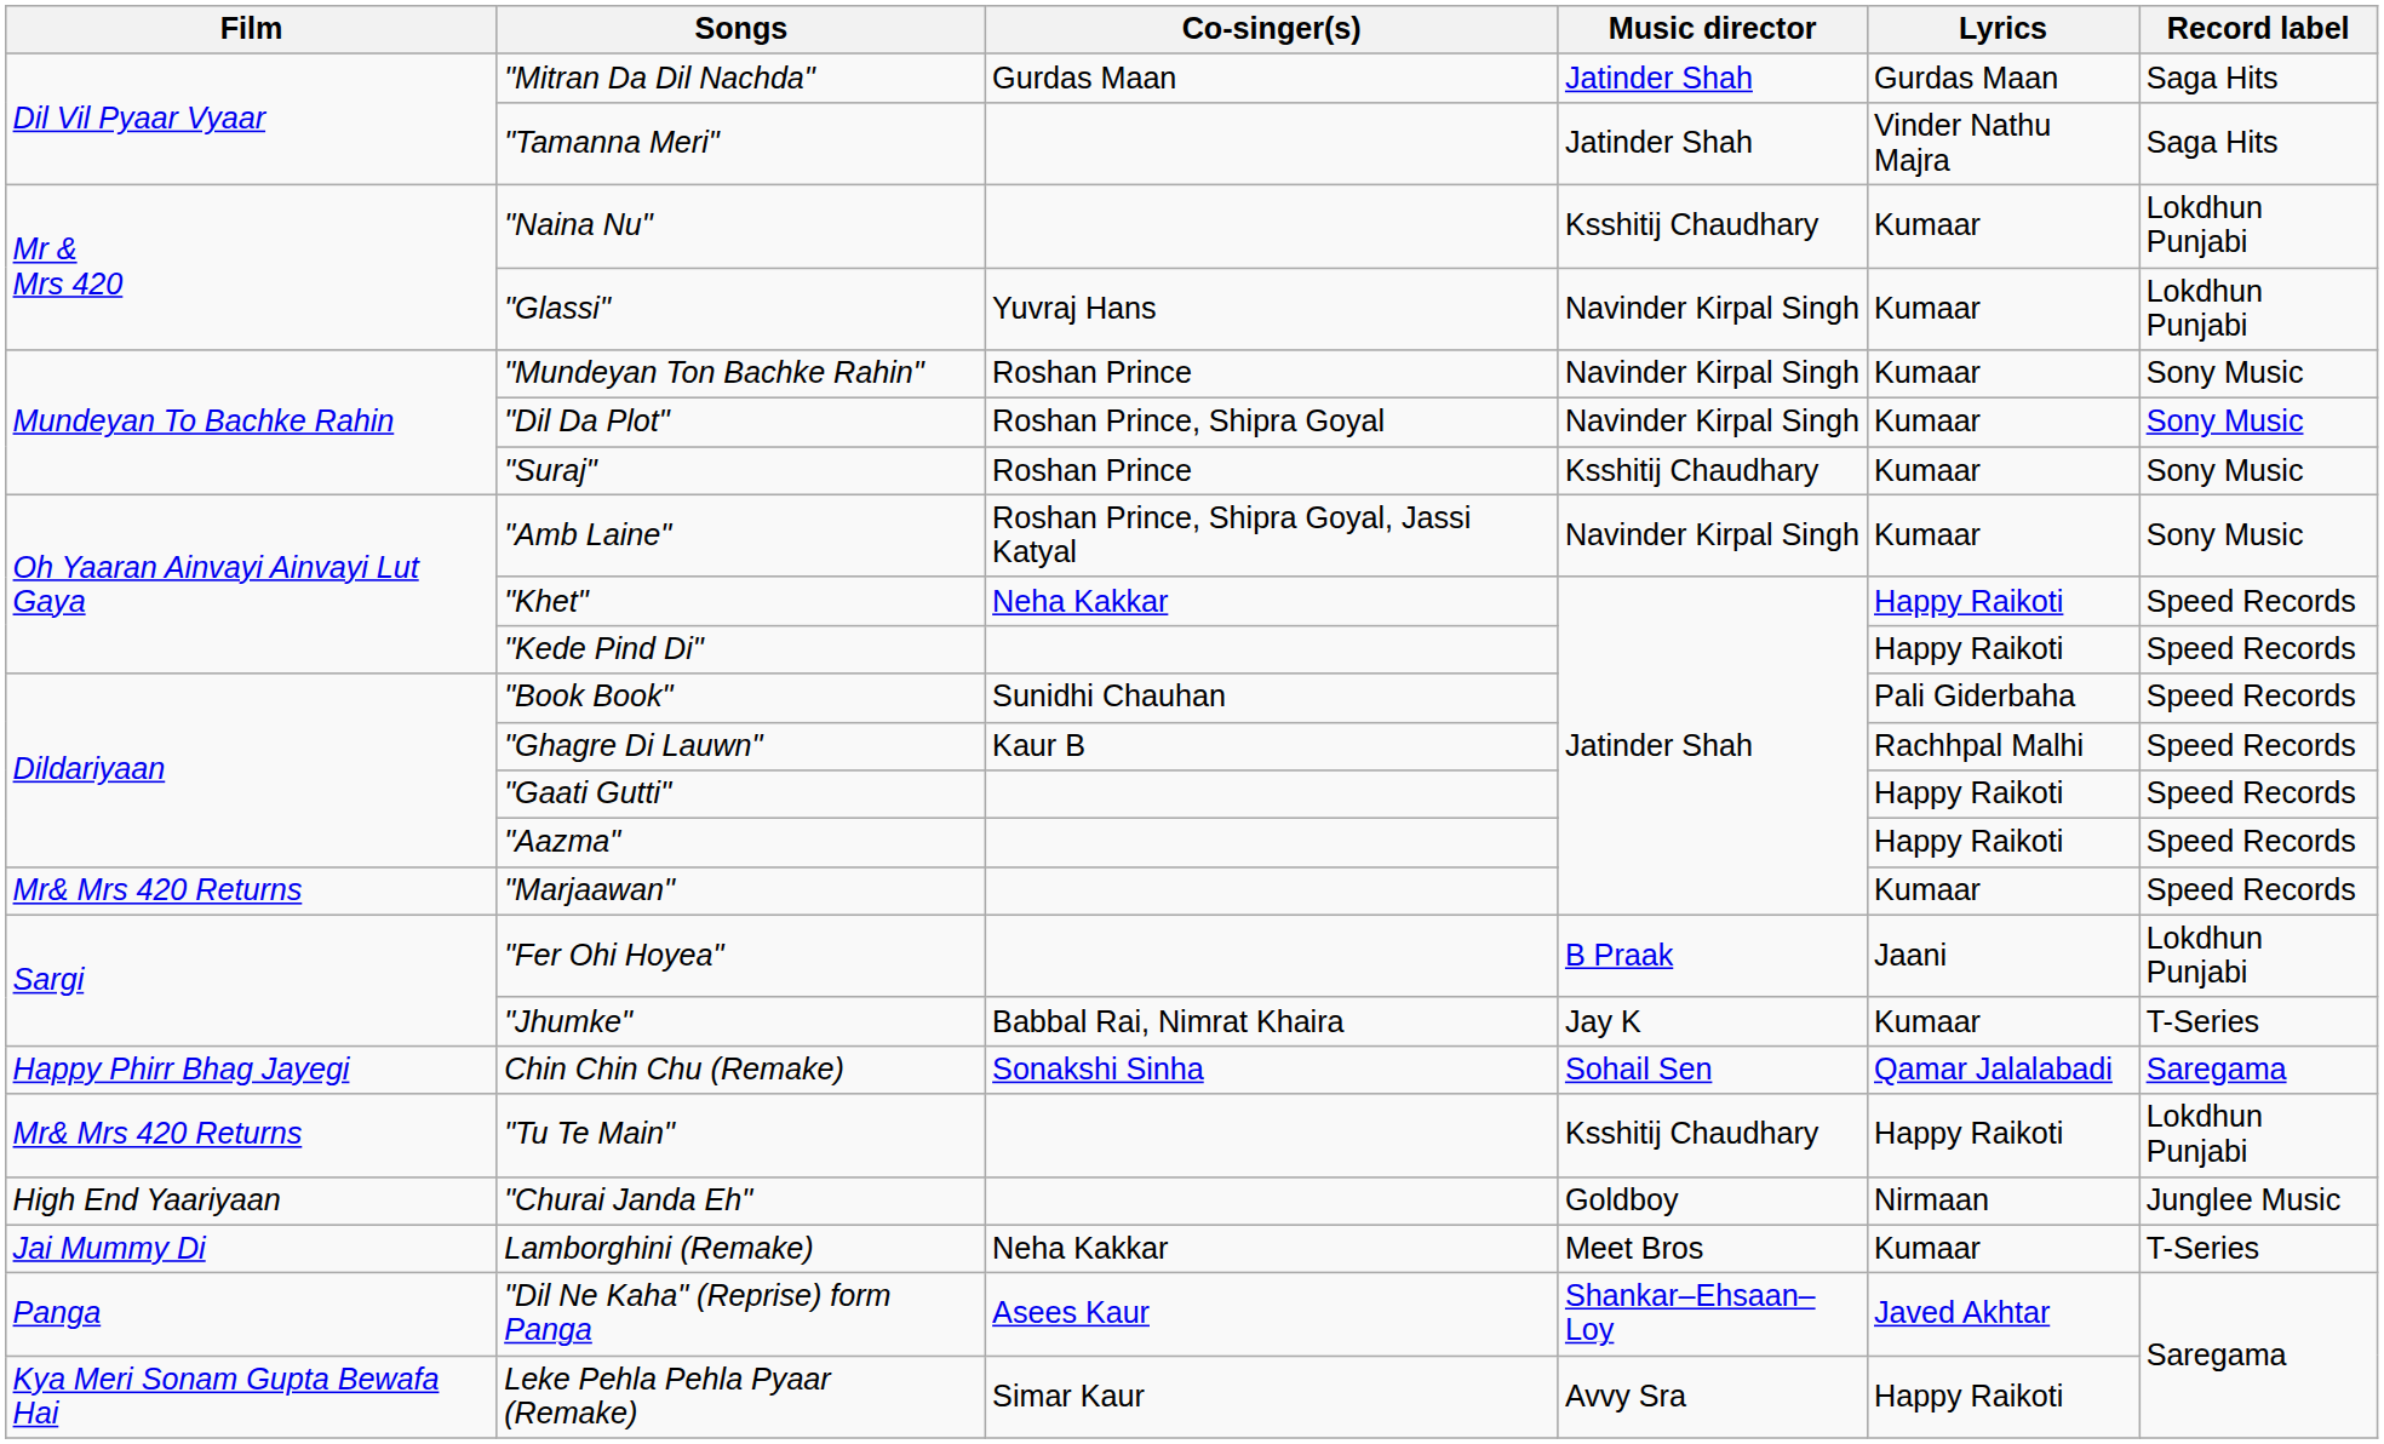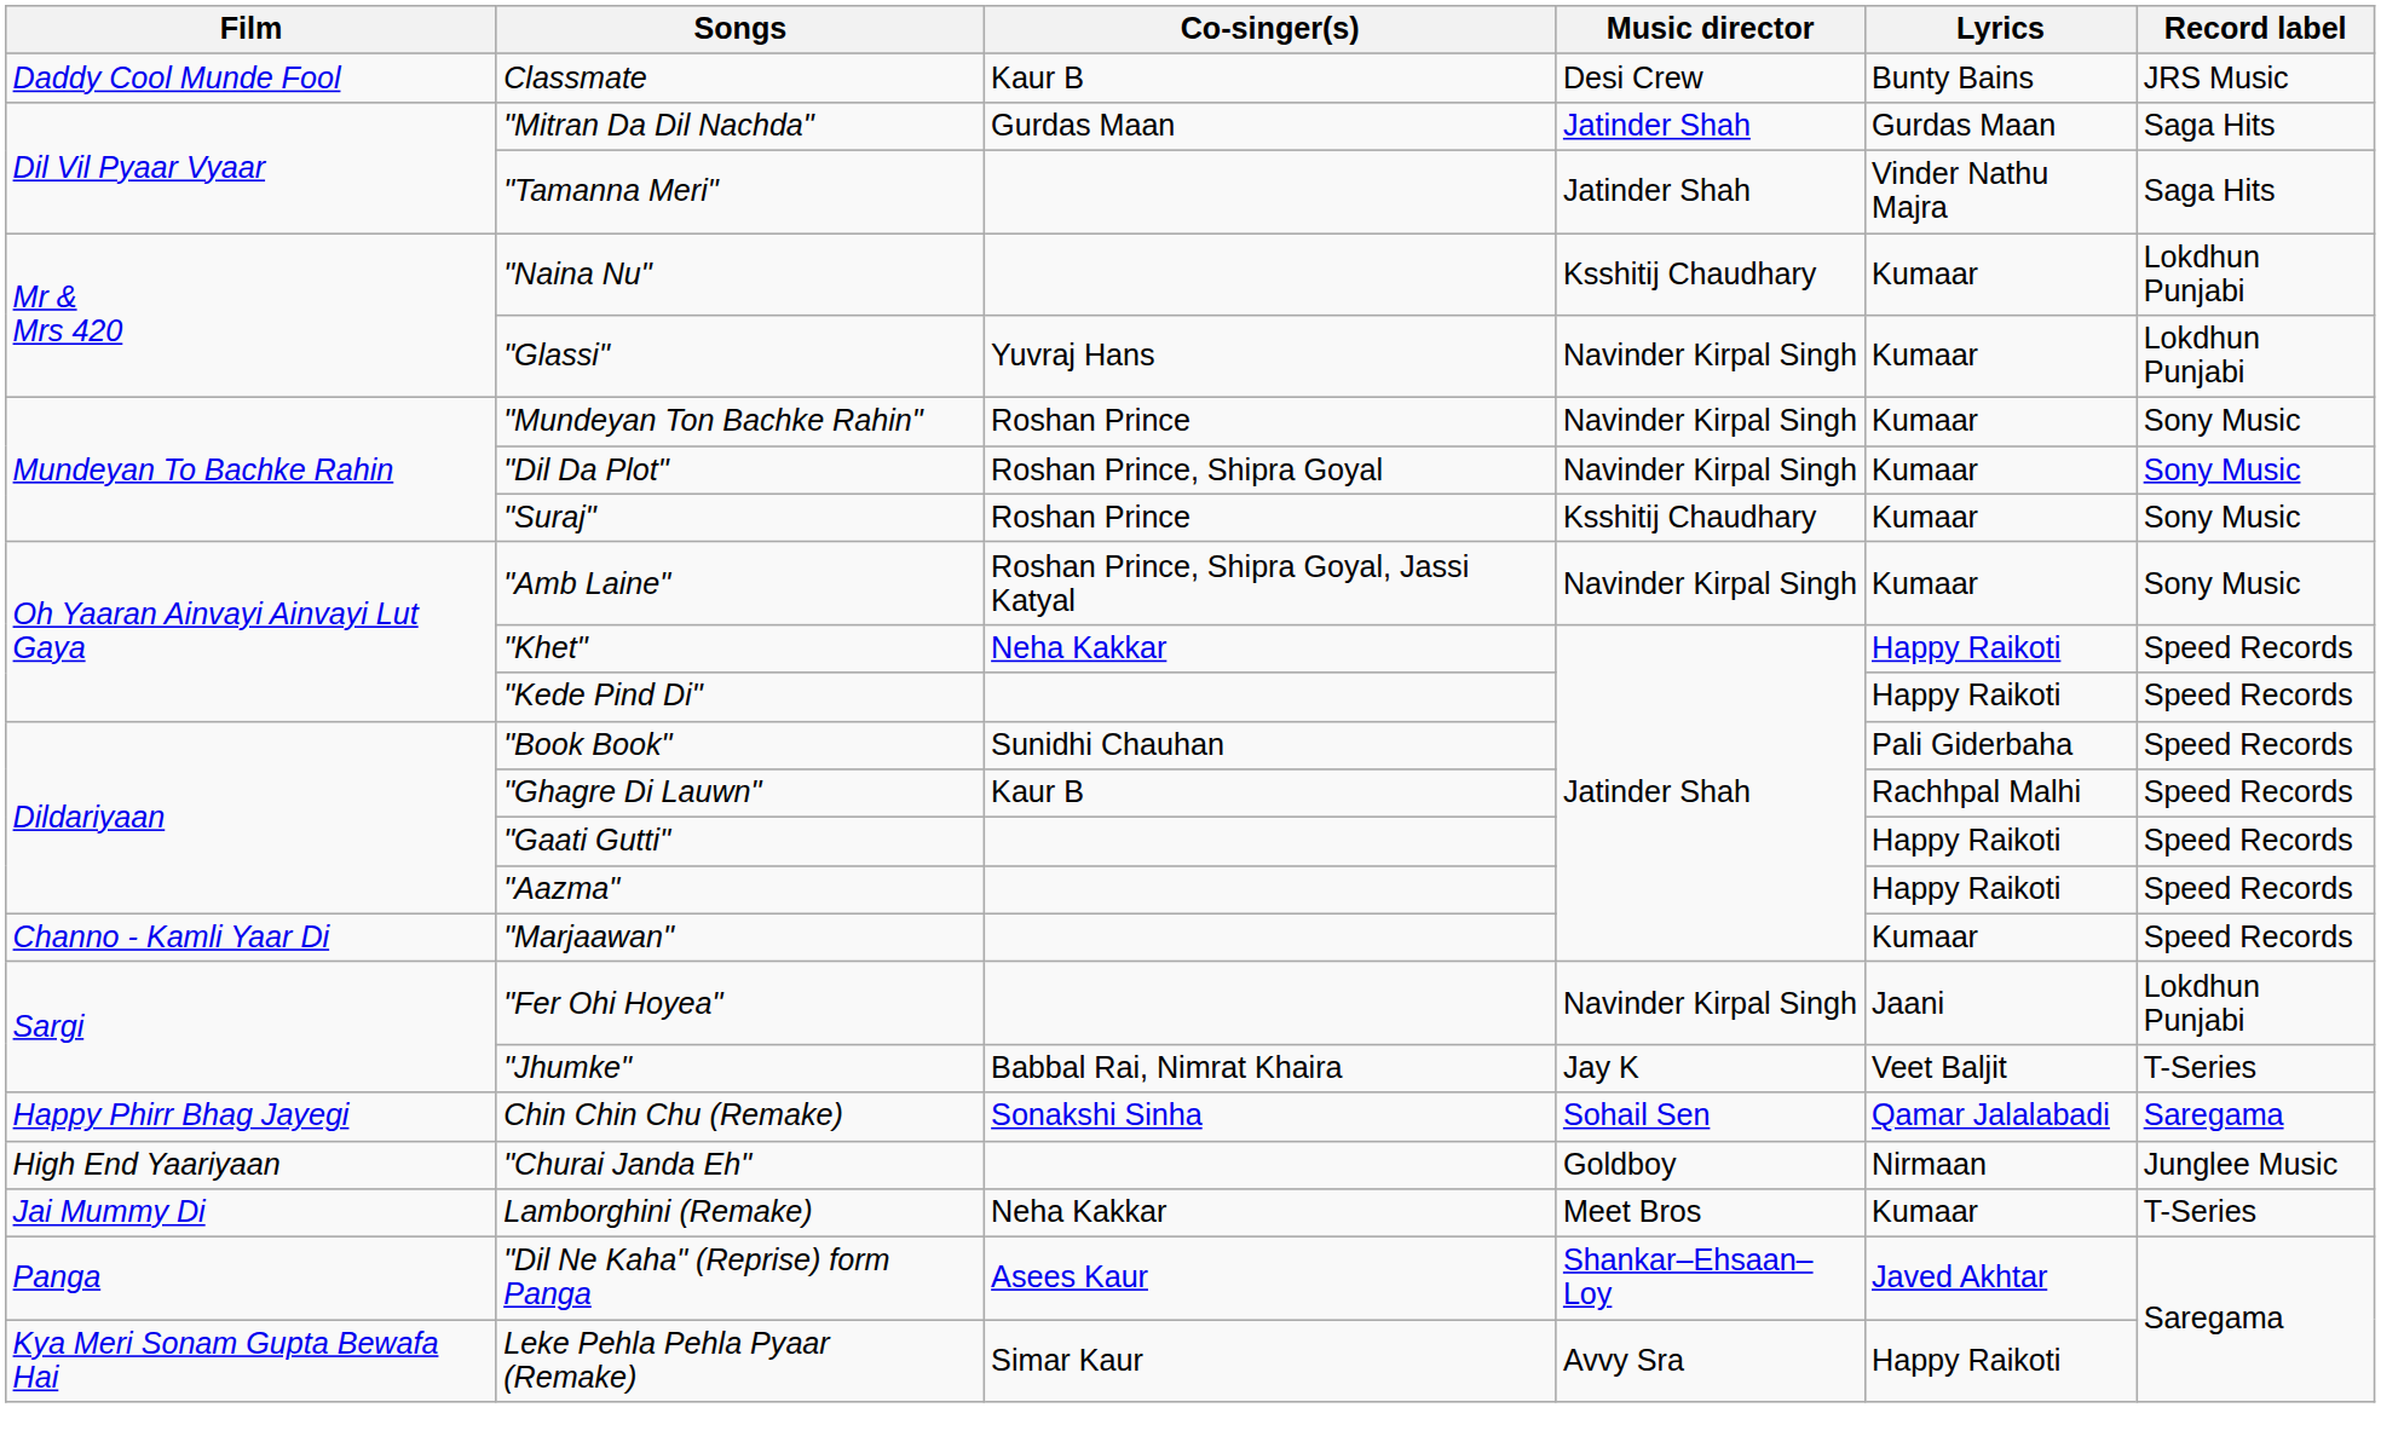 <table class="wikitable sortable">
 <tr>
 <th>Film</th>
 <th>Songs</th>
 <th>Co-singer(s)</th>
 <th>Music director</th>
 <th>Lyrics</th>
 <th>Record label</th>
+</tr>
+<tr>
+<td><em><a href='#'>Daddy Cool Munde Fool</a></em></td>
+<td><em>Classmate</em></td>
+<td>Kaur B</td>
+<td>Desi Crew</td>
+<td>Bunty Bains</td>
+<td>JRS Music</td>
 </tr>
 <tr>
 <td rowspan="2"><em><a href='#'>Dil Vil Pyaar Vyaar</a></em></td>
 <td><em>"Mitran Da Dil Nachda"</em></td>
 <td>Gurdas Maan</td>
 <td><a href='#'>Jatinder Shah</a></td>
 <td>Gurdas Maan</td>
 <td>Saga Hits</td>
 </tr>
 <tr>
 <td><em>"Tamanna Meri"</em></td>
 <td></td>
 <td>Jatinder Shah</td>
 <td>Vinder Nathu Majra</td>
 <td>Saga Hits</td>
 </tr>
 <tr>
 <td rowspan="2"><a href='#'><em>Mr &</em></a><br><a href='#'><em>Mrs 420</em></a></td>
 <td><em>"Naina Nu"</em></td>
 <td></td>
 <td>Ksshitij Chaudhary</td>
 <td>Kumaar</td>
 <td>Lokdhun Punjabi</td>
 </tr>
 <tr>
 <td><em>"Glassi"</em></td>
 <td>Yuvraj Hans</td>
 <td>Navinder Kirpal Singh</td>
 <td>Kumaar</td>
 <td>Lokdhun Punjabi</td>
 </tr>
 <tr>
 <td rowspan="3"><a href='#'><em>Mundeyan To Bachke Rahin</em></a></td>
 <td><em>"Mundeyan Ton Bachke Rahin"</em></td>
 <td>Roshan Prince</td>
 <td>Navinder Kirpal Singh</td>
 <td>Kumaar</td>
 <td>Sony Music</td>
 </tr>
 <tr>
 <td><em>"Dil Da Plot"</em></td>
 <td>Roshan Prince, Shipra Goyal</td>
 <td>Navinder Kirpal Singh</td>
 <td>Kumaar</td>
 <td><a href='#'>Sony Music</a></td>
 </tr>
 <tr>
 <td><em>"Suraj"</em></td>
 <td>Roshan Prince</td>
 <td>Ksshitij Chaudhary</td>
 <td>Kumaar</td>
 <td>Sony Music</td>
 </tr>
 <tr>
 <td rowspan="3"><a href='#'><em>Oh Yaaran Ainvayi Ainvayi Lut Gaya</em></a></td>
 <td><em>"Amb Laine"</em></td>
 <td>Roshan Prince, Shipra Goyal, Jassi Katyal</td>
 <td>Navinder Kirpal Singh</td>
 <td>Kumaar</td>
 <td>Sony Music</td>
 </tr>
 <tr>
 <td><em>"Khet"</em></td>
 <td><a href='#'>Neha Kakkar</a></td>
 <td rowspan="7">Jatinder Shah</td>
 <td><a href='#'>Happy Raikoti</a></td>
 <td>Speed Records</td>
 </tr>
 <tr>
 <td><em>"Kede Pind Di"</em></td>
 <td></td>
 <td>Happy Raikoti</td>
 <td>Speed Records</td>
 </tr>
 <tr>
 <td rowspan="4"><em><a href='#'>Dildariyaan</a></em></td>
 <td><em>"Book Book"</em></td>
 <td>Sunidhi Chauhan</td>
 <td>Pali Giderbaha</td>
 <td>Speed Records</td>
 </tr>
 <tr>
 <td><em>"Ghagre Di Lauwn"</em></td>
 <td>Kaur B</td>
 <td>Rachhpal Malhi</td>
 <td>Speed Records</td>
 </tr>
 <tr>
 <td><em>"Gaati Gutti"</em></td>
 <td></td>
 <td>Happy Raikoti</td>
 <td>Speed Records</td>
 </tr>
 <tr>
 <td><em>"Aazma"</em></td>
 <td></td>
 <td>Happy Raikoti</td>
 <td>Speed Records</td>
 </tr>
 <tr>
-<td><a href='#'><em>Mr& Mrs 420 Returns</em></a></td>
+<td><a href='#'><em>Channo - Kamli Yaar Di</em></a></td>
 <td><em>"Marjaawan"</em></td>
 <td></td>
 <td>Kumaar</td>
 <td>Speed Records</td>
 </tr>
 <tr>
 <td rowspan="2"><em><a href='#'>Sargi</a></em></td>
 <td><em>"Fer Ohi Hoyea"</em></td>
 <td></td>
-<td><a href='#'>B Praak</a></td>
+<td>Navinder Kirpal Singh</td>
 <td>Jaani</td>
 <td>Lokdhun Punjabi</td>
 </tr>
 <tr>
 <td><em>"Jhumke"</em></td>
 <td>Babbal Rai, Nimrat Khaira</td>
 <td>Jay K</td>
-<td>Kumaar</td>
+<td>Veet Baljit</td>
 <td>T-Series</td>
 </tr>
 <tr>
 <td><em><a href='#'>Happy Phirr Bhag Jayegi</a></em></td>
 <td><em>Chin Chin Chu (Remake)</em></td>
 <td><a href='#'>Sonakshi Sinha</a></td>
 <td><a href='#'>Sohail Sen</a></td>
 <td><a href='#'>Qamar Jalalabadi</a></td>
 <td><a href='#'>Saregama</a></td>
-</tr>
-<tr>
-<td><a href='#'><em>Mr& Mrs 420 Returns</em></a></td>
-<td><em>"Tu Te Main"</em></td>
-<td></td>
-<td>Ksshitij Chaudhary</td>
-<td>Happy Raikoti</td>
-<td>Lokdhun Punjabi</td>
 </tr>
 <tr>
 <td><em>High End Yaariyaan</em></td>
 <td><em>"Churai Janda Eh"</em></td>
 <td></td>
 <td>Goldboy</td>
 <td>Nirmaan</td>
 <td>Junglee Music</td>
 </tr>
 <tr>
 <td><em><a href='#'>Jai Mummy Di</a></em></td>
 <td><em>Lamborghini (Remake)</em></td>
 <td>Neha Kakkar</td>
 <td>Meet Bros</td>
 <td>Kumaar</td>
 <td>T-Series</td>
 </tr>
 <tr>
 <td><a href='#'><em>Panga</em></a></td>
 <td><em>"Dil Ne Kaha" (Reprise) form <a href='#'>Panga</a></em></td>
 <td><a href='#'>Asees Kaur</a></td>
 <td><a href='#'>Shankar–Ehsaan–Loy</a></td>
 <td><a href='#'>Javed Akhtar</a></td>
 <td rowspan=2>Saregama</td>
 </tr>
 <tr>
 <td><a href='#'><em>Kya Meri Sonam Gupta Bewafa Hai</em></a></td>
 <td><em>Leke Pehla Pehla Pyaar</em><br><em>(Remake)</em></td>
 <td>Simar Kaur</td>
 <td>Avvy Sra</td>
 <td>Happy Raikoti</td>
 </tr>
 </table>
